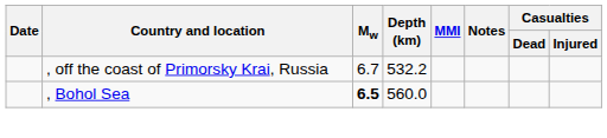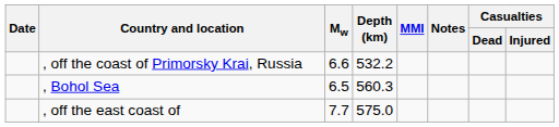 <table class="wikitable sortable sort-under" style="border:1px black; margin-left:1em;">
 <tr>
 <th rowspan="2"><small>Date</small></th>
 <th rowspan="2" style="width: 310px"><small>Country and location</small></th>
 <th rowspan="2"><small>M<sub>w</sub></small></th>
 <th rowspan="2"><small>Depth (km)</small></th>
 <th rowspan="2"><small><a href='#'>MMI</a></small></th>
 <th rowspan="2" class="unsortable"><small>Notes</small></th>
 <th colspan="2"><small>Casualties</small></th>
 </tr>
 <tr>
 <th><small>Dead</small></th>
 <th><small>Injured</small></th>
 </tr>
 <tr>
 <td></td>
 <td>, off the coast of <a href='#'>Primorsky Krai</a>, Russia</td>
-<td>6.7</td>
+<td>6.6</td>
 <td>532.2</td>
 <td></td>
 <td></td>
 <td></td>
 <td></td>
 </tr>
 <tr>
 <td></td>
 <td>, <a href='#'>Bohol Sea</a></td>
-<td><strong>6.5</strong></td>
-<td>560.0</td>
+<td>6.5</td>
+<td>560.3</td>
+<td></td>
+<td></td>
+<td></td>
+<td></td>
+</tr>
+<tr>
+<td></td>
+<td>, off the east coast of</td>
+<td>7.7</td>
+<td>575.0</td>
 <td></td>
 <td></td>
 <td></td>
 <td></td>
 </tr>
 </table>
